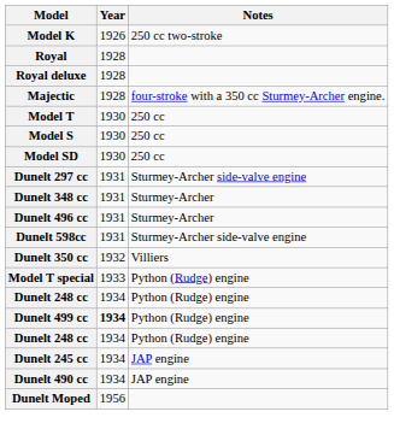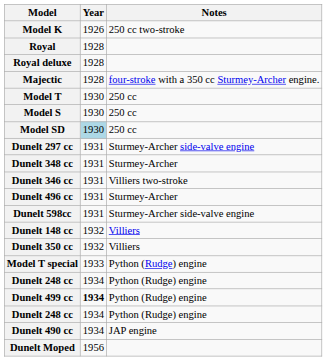 <table class="wikitable">
 <tr>
 <th>Model</th>
 <th>Year</th>
 <th>Notes</th>
 </tr>
 <tr>
 <th scope= "row">Model K</th>
 <td>1926</td>
 <td>250 cc two-stroke</td>
 </tr>
 <tr>
 <th scope= "row">Royal</th>
 <td>1928</td>
 <td></td>
 </tr>
 <tr>
 <th scope= "row">Royal deluxe</th>
 <td>1928</td>
 <td></td>
 </tr>
 <tr>
 <th scope= "row">Majectic</th>
 <td>1928</td>
 <td><a href='#'>four-stroke</a> with a 350 cc <a href='#'>Sturmey-Archer</a> engine.</td>
 </tr>
 <tr>
 <th scope= "row">Model T</th>
 <td>1930</td>
 <td>250 cc</td>
 </tr>
 <tr>
 <th scope= "row">Model S</th>
 <td>1930</td>
 <td>250 cc</td>
 </tr>
 <tr>
 <th scope= "row">Model SD</th>
-<td>1930</td>
+<td style="background: lightblue;">1930</td>
 <td>250 cc</td>
 </tr>
 <tr>
 <th scope= "row">Dunelt 297 cc</th>
 <td>1931</td>
 <td>Sturmey-Archer <a href='#'>side-valve engine</a></td>
 </tr>
 <tr>
 <th scope= "row">Dunelt 348 cc</th>
 <td>1931</td>
 <td>Sturmey-Archer</td>
 </tr>
 <tr>
+<th scope= "row">Dunelt 346 cc</th>
+<td>1931</td>
+<td>Villiers two-stroke</td>
+</tr>
+<tr>
 <th scope= "row">Dunelt 496 cc</th>
 <td>1931</td>
 <td>Sturmey-Archer</td>
 </tr>
 <tr>
 <th scope= "row">Dunelt 598cc</th>
 <td>1931</td>
 <td>Sturmey-Archer side-valve engine</td>
+</tr>
+<tr>
+<th scope= "row">Dunelt 148 cc</th>
+<td>1932</td>
+<td><a href='#'>Villiers</a></td>
 </tr>
 <tr>
 <th scope= "row">Dunelt 350 cc</th>
 <td>1932</td>
 <td>Villiers</td>
 </tr>
 <tr>
 <th scope= "row">Model T special</th>
 <td>1933</td>
 <td>Python (<a href='#'>Rudge</a>) engine</td>
 </tr>
 <tr>
 <th scope= "row">Dunelt 248 cc</th>
 <td>1934</td>
 <td>Python (Rudge) engine</td>
 </tr>
 <tr>
 <th scope= "row">Dunelt 499 cc</th>
 <td><strong>1934</strong></td>
 <td>Python (Rudge) engine</td>
 </tr>
 <tr>
 <th scope= "row">Dunelt 248 cc</th>
 <td>1934</td>
 <td>Python (Rudge) engine</td>
 </tr>
 <tr>
-<th scope= "row">Dunelt 245 cc</th>
-<td>1934</td>
-<td><a href='#'>JAP</a> engine</td>
-</tr>
-<tr>
 <th scope= "row">Dunelt 490 cc</th>
 <td>1934</td>
 <td>JAP engine</td>
 </tr>
 <tr>
 <th scope= "row">Dunelt Moped</th>
 <td>1956</td>
 <td></td>
 </tr>
 </table>
